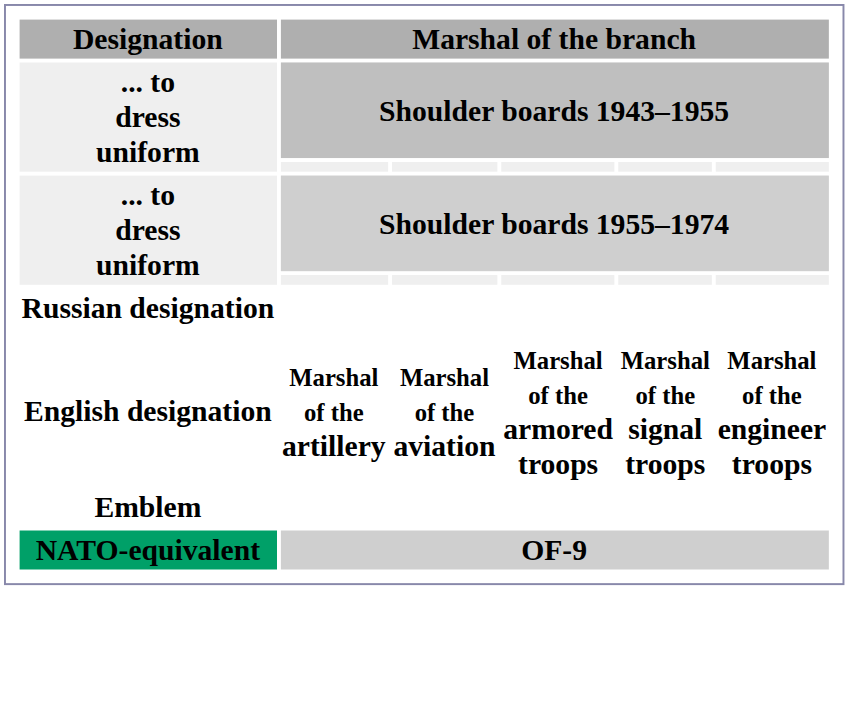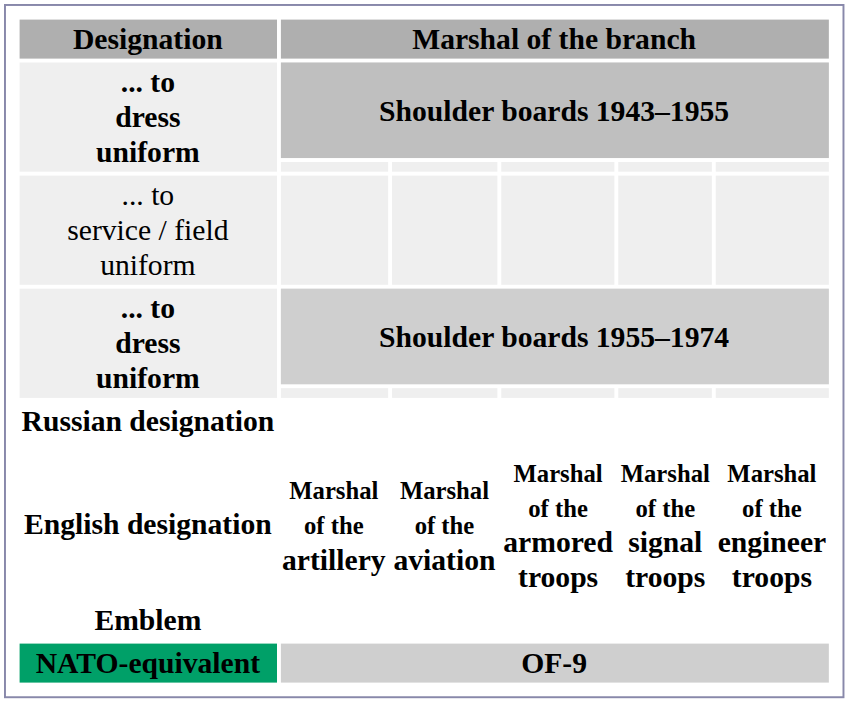 <table style="border:1px solid #8888aa; background-color:white; padding:5px; font-size:95%; margin: 0px 12px 12px 0px;">
 <tr style="background:#afafaf;">
 <th colspan="1">Designation</th>
 <th colspan="5">Marshal of the branch</th>
 </tr>
 <tr align="center" bgcolor="#efefef">
 <th rowspan="2">... to<br>dress<br>uniform</th>
 <th colspan="5" style="background:#bfbfbf;">Shoulder boards 1943–1955</th>
 </tr>
 <tr align="center" bgcolor="#efefef">
+<td></td>
+<td></td>
+<td></td>
+<td></td>
+<td></td>
+</tr>
+<tr align="center" bgcolor="#efefef">
+<td>... to<br>service / field<br>uniform</td>
 <td></td>
 <td></td>
 <td></td>
 <td></td>
 <td></td>
 </tr>
 <tr align="center" bgcolor="#efefef">
 <th rowspan="2">... to<br>dress <br> uniform</th>
 <th colspan="5" style="background:#cfcfcf;">Shoulder boards 1955–1974</th>
 </tr>
 <tr align="center" bgcolor="#efefef">
 <td></td>
 <td></td>
 <td></td>
 <td></td>
 <td></td>
 </tr>
 <tr align="center" valign="center">
 <th>Russian designation</th>
 <td></td>
 <td></td>
 <td></td>
 <td></td>
 <td></td>
 </tr>
 <tr>
 <td colspan=6></td>
 </tr>
 <tr>
 <th>English designation</th>
 <th><small>Marshal<br>of the</small><br>artillery</th>
 <th><small>Marshal<br>of the</small><br>aviation</th>
 <th><small>Marshal<br>of the</small><br>armored<br>troops</th>
 <th><small>Marshal<br>of the</small><br>signal<br>troops</th>
 <th><small>Marshal<br>of the</small><br>engineer<br>troops</th>
 </tr>
 <tr align="center" valign="center">
 <th>Emblem</th>
 <td></td>
 <td></td>
 <td></td>
 <td></td>
 <td></td>
 </tr>
 <tr align="center" valign="center">
 <th colspan="1" style="background:#00a068;">NATO-equivalent</th>
 <th colspan="5" style="background:#cfcfcf;">OF-9</th>
 </tr>
 </table>
